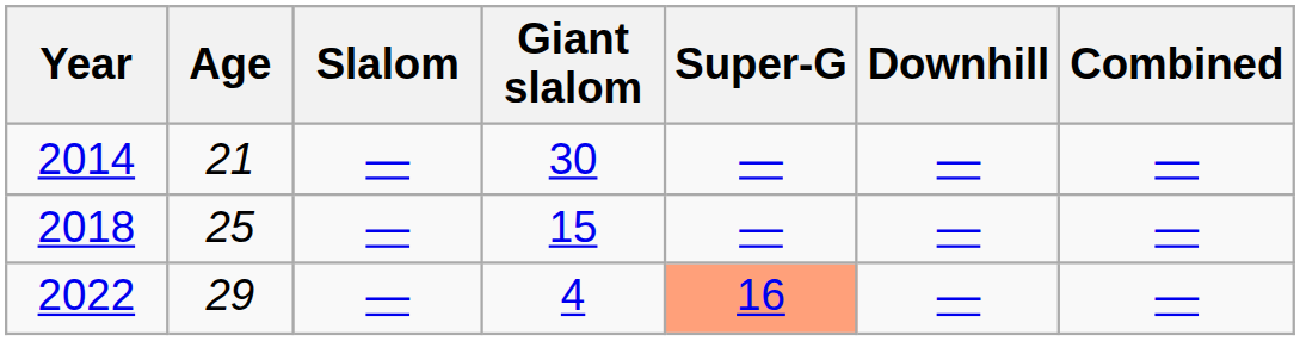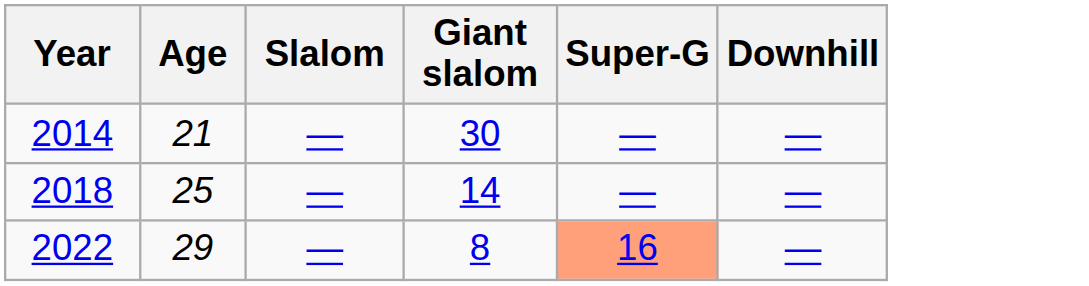 <table class=wikitable style="text-align:center">
 <tr>
 <th>  Year  </th>
 <th> Age </th>
 <th> Slalom </th>
 <th> Giant <br> slalom </th>
 <th>Super-G</th>
 <th>Downhill</th>
-<th>Combined</th>
 </tr>
 <tr>
 <td><a href='#'>2014</a></td>
 <td><em>21</em></td>
 <td><a href='#'>—</a></td>
 <td><a href='#'>30</a></td>
 <td><a href='#'>—</a></td>
 <td><a href='#'>—</a></td>
-<td><a href='#'>—</a></td>
 </tr>
 <tr>
 <td><a href='#'>2018</a></td>
 <td><em>25</em></td>
 <td><a href='#'>—</a></td>
-<td><a href='#'>15</a></td>
-<td><a href='#'>—</a></td>
+<td><a href='#'>14</a></td>
 <td><a href='#'>—</a></td>
 <td><a href='#'>—</a></td>
 </tr>
 <tr>
 <td><a href='#'>2022</a></td>
 <td><em>29</em></td>
 <td><a href='#'>—</a></td>
-<td><a href='#'>4</a></td>
+<td><a href='#'>8</a></td>
 <td style="background: lightsalmon;"><a href='#'>16</a></td>
-<td><a href='#'>—</a></td>
 <td><a href='#'>—</a></td>
 </tr>
 </table>
